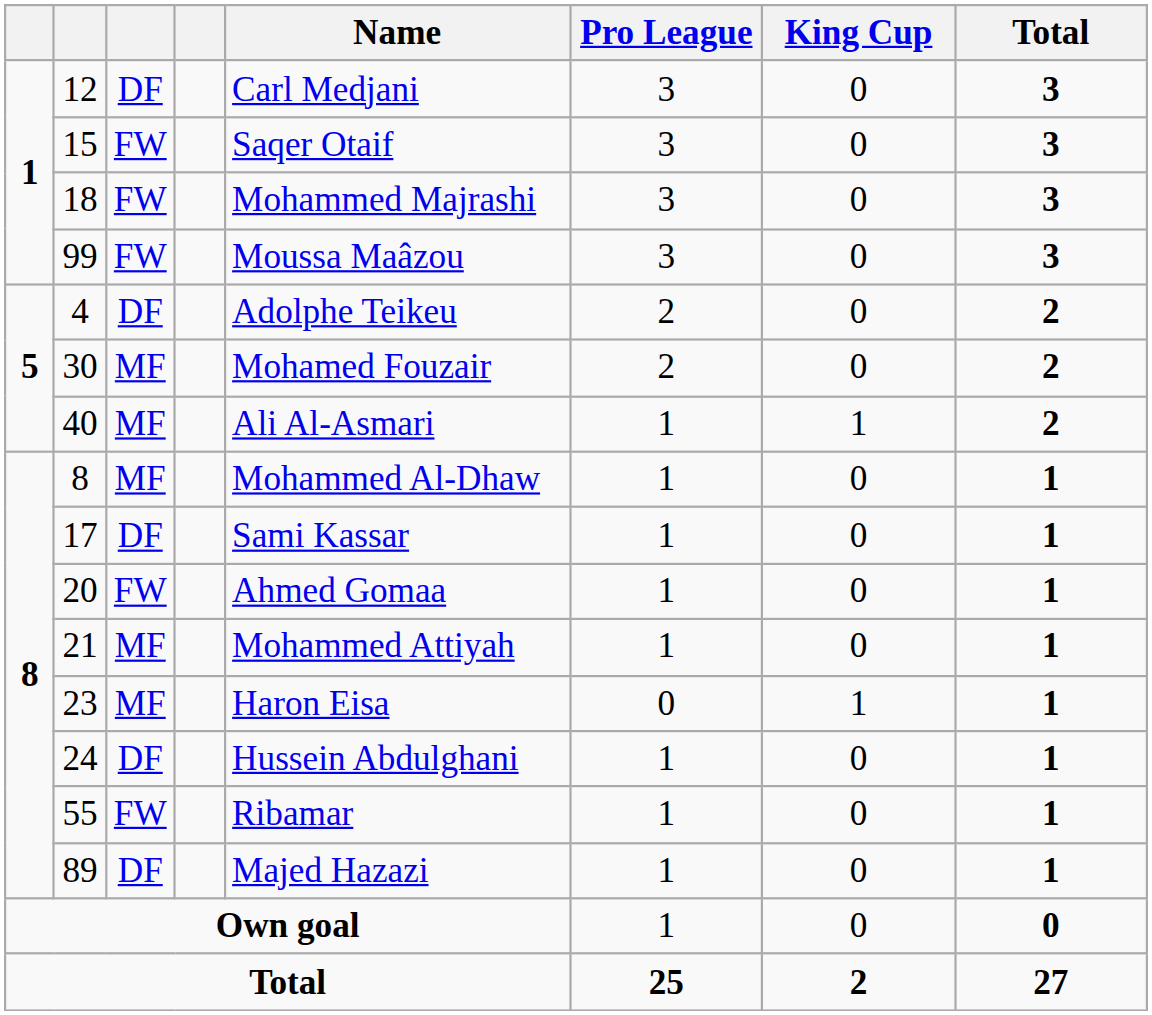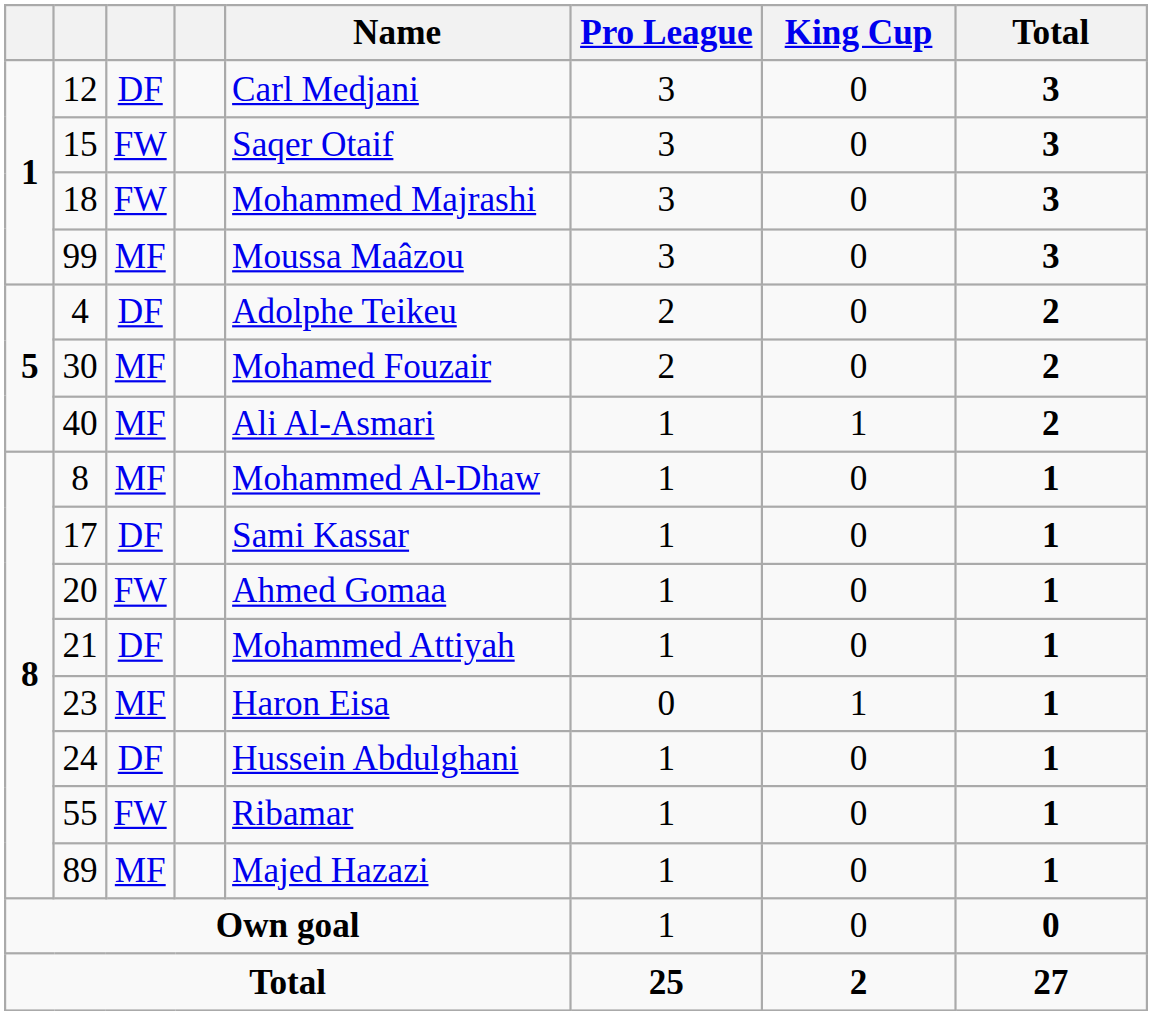 <table class="wikitable" style="text-align:center">
 <tr>
 <th width=15></th>
 <th width=15></th>
 <th width=15></th>
 <th width=15></th>
 <th width=150>Name</th>
 <th width=80><a href='#'>Pro League</a></th>
 <th width=80><a href='#'>King Cup</a></th>
 <th width=80>Total</th>
 </tr>
 <tr>
 <td rowspan=4><strong>1</strong></td>
 <td>12</td>
 <td><a href='#'>DF</a></td>
 <td></td>
 <td align=left><a href='#'>Carl Medjani</a></td>
 <td>3</td>
 <td>0</td>
 <td><strong>3</strong></td>
 </tr>
 <tr>
 <td>15</td>
 <td><a href='#'>FW</a></td>
 <td></td>
 <td align=left><a href='#'>Saqer Otaif</a></td>
 <td>3</td>
 <td>0</td>
 <td><strong>3</strong></td>
 </tr>
 <tr>
 <td>18</td>
 <td><a href='#'>FW</a></td>
 <td></td>
 <td align=left><a href='#'>Mohammed Majrashi</a></td>
 <td>3</td>
 <td>0</td>
 <td><strong>3</strong></td>
 </tr>
 <tr>
 <td>99</td>
-<td><a href='#'>FW</a></td>
+<td><a href='#'>MF</a></td>
 <td></td>
 <td align=left><a href='#'>Moussa Maâzou</a></td>
 <td>3</td>
 <td>0</td>
 <td><strong>3</strong></td>
 </tr>
 <tr>
 <td rowspan=3><strong>5</strong></td>
 <td>4</td>
 <td><a href='#'>DF</a></td>
 <td></td>
 <td align=left><a href='#'>Adolphe Teikeu</a></td>
 <td>2</td>
 <td>0</td>
 <td><strong>2</strong></td>
 </tr>
 <tr>
 <td>30</td>
 <td><a href='#'>MF</a></td>
 <td></td>
 <td align=left><a href='#'>Mohamed Fouzair</a></td>
 <td>2</td>
 <td>0</td>
 <td><strong>2</strong></td>
 </tr>
 <tr>
 <td>40</td>
 <td><a href='#'>MF</a></td>
 <td></td>
 <td align=left><a href='#'>Ali Al-Asmari</a></td>
 <td>1</td>
 <td>1</td>
 <td><strong>2</strong></td>
 </tr>
 <tr>
 <td rowspan=8><strong>8</strong></td>
 <td>8</td>
 <td><a href='#'>MF</a></td>
 <td></td>
 <td align=left><a href='#'>Mohammed Al-Dhaw</a></td>
 <td>1</td>
 <td>0</td>
 <td><strong>1</strong></td>
 </tr>
 <tr>
 <td>17</td>
 <td><a href='#'>DF</a></td>
 <td></td>
 <td align=left><a href='#'>Sami Kassar</a></td>
 <td>1</td>
 <td>0</td>
 <td><strong>1</strong></td>
 </tr>
 <tr>
 <td>20</td>
 <td><a href='#'>FW</a></td>
 <td></td>
 <td align=left><a href='#'>Ahmed Gomaa</a></td>
 <td>1</td>
 <td>0</td>
 <td><strong>1</strong></td>
 </tr>
 <tr>
 <td>21</td>
-<td><a href='#'>MF</a></td>
+<td><a href='#'>DF</a></td>
 <td></td>
 <td align=left><a href='#'>Mohammed Attiyah</a></td>
 <td>1</td>
 <td>0</td>
 <td><strong>1</strong></td>
 </tr>
 <tr>
 <td>23</td>
 <td><a href='#'>MF</a></td>
 <td></td>
 <td align=left><a href='#'>Haron Eisa</a></td>
 <td>0</td>
 <td>1</td>
 <td><strong>1</strong></td>
 </tr>
 <tr>
 <td>24</td>
 <td><a href='#'>DF</a></td>
 <td></td>
 <td align=left><a href='#'>Hussein Abdulghani</a></td>
 <td>1</td>
 <td>0</td>
 <td><strong>1</strong></td>
 </tr>
 <tr>
 <td>55</td>
 <td><a href='#'>FW</a></td>
 <td></td>
 <td align=left><a href='#'>Ribamar</a></td>
 <td>1</td>
 <td>0</td>
 <td><strong>1</strong></td>
 </tr>
 <tr>
 <td>89</td>
-<td><a href='#'>DF</a></td>
+<td><a href='#'>MF</a></td>
 <td></td>
 <td align=left><a href='#'>Majed Hazazi</a></td>
 <td>1</td>
 <td>0</td>
 <td><strong>1</strong></td>
 </tr>
 <tr>
 <td colspan=5><strong>Own goal</strong></td>
 <td>1</td>
 <td>0</td>
 <td><strong>0</strong></td>
 </tr>
 <tr>
 <td colspan=5><strong>Total</strong></td>
 <td><strong>25</strong></td>
 <td><strong>2</strong></td>
 <td><strong>27</strong></td>
 </tr>
 </table>
